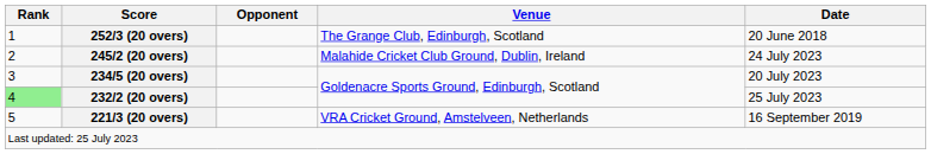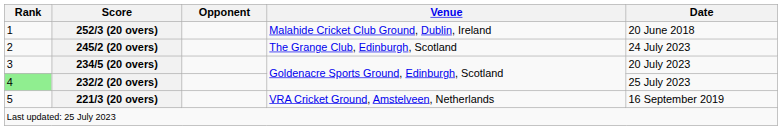 <table class="wikitable" style="width:90%;">
 <tr>
 <th>Rank</th>
 <th>Score</th>
 <th>Opponent</th>
 <th><a href='#'>Venue</a></th>
 <th>Date</th>
 </tr>
 <tr>
 <td>1</td>
 <th>252/3 (20 overs)</th>
 <td></td>
-<td><a href='#'>The Grange Club</a>, <a href='#'>Edinburgh</a>, Scotland</td>
+<td><a href='#'>Malahide Cricket Club Ground</a>, <a href='#'>Dublin</a>, Ireland</td>
 <td>20 June 2018</td>
 </tr>
 <tr>
 <td>2</td>
 <th>245/2 (20 overs)</th>
 <td></td>
-<td><a href='#'>Malahide Cricket Club Ground</a>, <a href='#'>Dublin</a>, Ireland</td>
+<td><a href='#'>The Grange Club</a>, <a href='#'>Edinburgh</a>, Scotland</td>
 <td>24 July 2023</td>
 </tr>
 <tr>
 <td>3</td>
 <th>234/5 (20 overs)</th>
 <td></td>
 <td rowspan=2><a href='#'>Goldenacre Sports Ground</a>, <a href='#'>Edinburgh</a>, Scotland</td>
 <td>20 July 2023</td>
 </tr>
 <tr>
 <td style="background: lightgreen;">4</td>
 <th>232/2 (20 overs)</th>
 <td></td>
 <td>25 July 2023</td>
 </tr>
 <tr>
 <td>5</td>
 <th>221/3 (20 overs)</th>
 <td></td>
 <td><a href='#'>VRA Cricket Ground</a>, <a href='#'>Amstelveen</a>, Netherlands</td>
 <td>16 September 2019</td>
 </tr>
 <tr>
 <td colspan=5><small>Last updated: 25 July 2023</small></td>
 </tr>
 </table>
